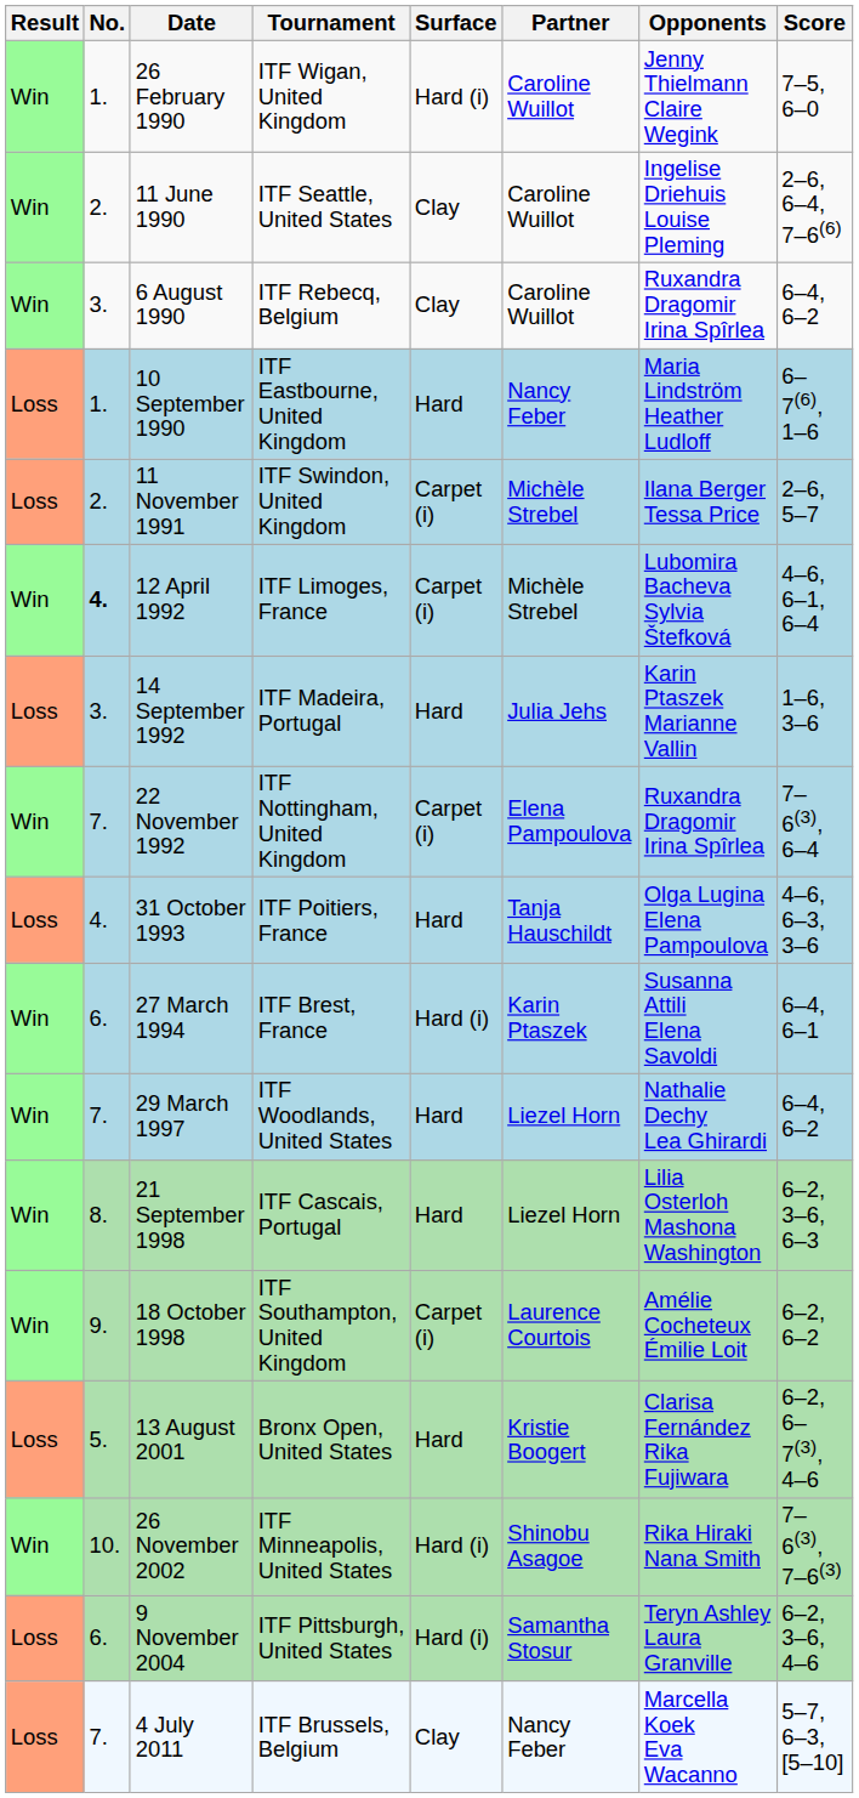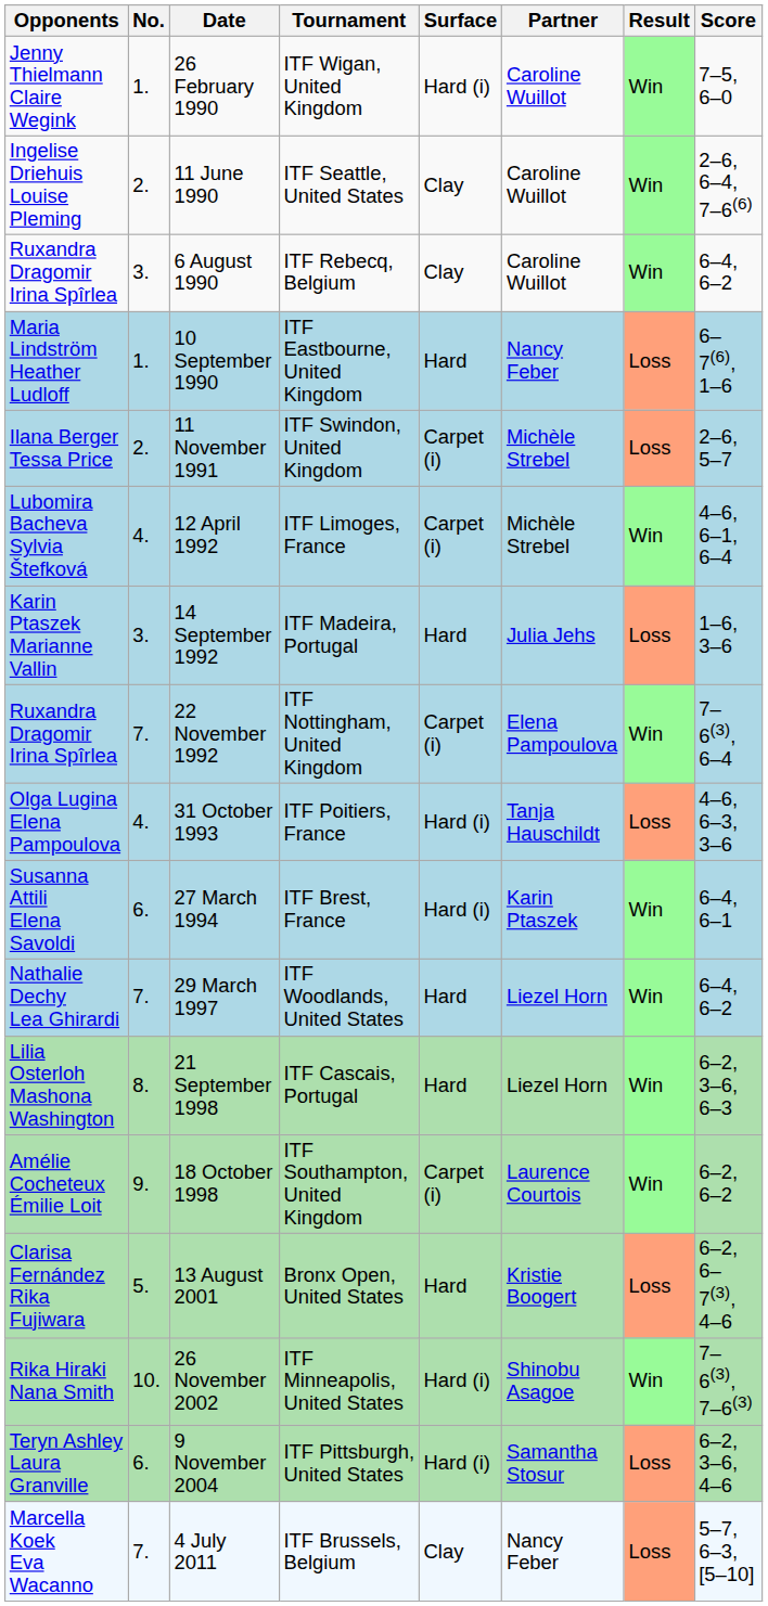 <table class="sortable wikitable">
 <tr>
-<th>Result</th>
+<th>Opponents</th>
 <th>No.</th>
 <th>Date</th>
 <th>Tournament</th>
 <th>Surface</th>
 <th>Partner</th>
-<th>Opponents</th>
+<th>Result</th>
 <th class="unsortable">Score</th>
 </tr>
 <tr>
-<td style="background:#98fb98;">Win</td>
+<td> <a href='#'>Jenny Thielmann</a> <br>  <a href='#'>Claire Wegink</a></td>
 <td>1.</td>
 <td>26 February 1990</td>
 <td>ITF Wigan, United Kingdom</td>
 <td>Hard (i)</td>
 <td> <a href='#'>Caroline Wuillot</a></td>
-<td> <a href='#'>Jenny Thielmann</a> <br>  <a href='#'>Claire Wegink</a></td>
+<td style="background:#98fb98;">Win</td>
 <td>7–5, 6–0</td>
 </tr>
 <tr>
-<td style="background:#98fb98;">Win</td>
+<td> <a href='#'>Ingelise Driehuis</a> <br>  <a href='#'>Louise Pleming</a></td>
 <td>2.</td>
 <td>11 June 1990</td>
 <td>ITF Seattle, United States</td>
 <td>Clay</td>
 <td> Caroline Wuillot</td>
-<td> <a href='#'>Ingelise Driehuis</a> <br>  <a href='#'>Louise Pleming</a></td>
+<td style="background:#98fb98;">Win</td>
 <td>2–6, 6–4, 7–6<sup>(6)</sup></td>
 </tr>
 <tr>
-<td style="background:#98fb98;">Win</td>
+<td> <a href='#'>Ruxandra Dragomir</a> <br>  <a href='#'>Irina Spîrlea</a></td>
 <td>3.</td>
 <td>6 August 1990</td>
 <td>ITF Rebecq, Belgium</td>
 <td>Clay</td>
 <td> Caroline Wuillot</td>
-<td> <a href='#'>Ruxandra Dragomir</a> <br>  <a href='#'>Irina Spîrlea</a></td>
+<td style="background:#98fb98;">Win</td>
 <td>6–4, 6–2</td>
 </tr>
 <tr style="background:lightblue;">
-<td style="background:#ffa07a;">Loss</td>
+<td> <a href='#'>Maria Lindström</a> <br>  <a href='#'>Heather Ludloff</a></td>
 <td>1.</td>
 <td>10 September 1990</td>
 <td>ITF Eastbourne, United Kingdom</td>
 <td>Hard</td>
 <td> <a href='#'>Nancy Feber</a></td>
-<td> <a href='#'>Maria Lindström</a> <br>  <a href='#'>Heather Ludloff</a></td>
+<td style="background:#ffa07a;">Loss</td>
 <td>6–7<sup>(6)</sup>, 1–6</td>
 </tr>
 <tr style="background:lightblue;">
-<td style="background:#ffa07a;">Loss</td>
+<td> <a href='#'>Ilana Berger</a> <br>  <a href='#'>Tessa Price</a></td>
 <td>2.</td>
 <td>11 November 1991</td>
 <td>ITF Swindon, United Kingdom</td>
 <td>Carpet (i)</td>
 <td> <a href='#'>Michèle Strebel</a></td>
-<td> <a href='#'>Ilana Berger</a> <br>  <a href='#'>Tessa Price</a></td>
+<td style="background:#ffa07a;">Loss</td>
 <td>2–6, 5–7</td>
 </tr>
 <tr bgcolor="lightblue">
-<td style="background:#98fb98;">Win</td>
-<td><strong>4.</strong></td>
+<td> <a href='#'>Lubomira Bacheva</a> <br>  <a href='#'>Sylvia Štefková</a></td>
+<td>4.</td>
 <td>12 April 1992</td>
 <td>ITF Limoges, France</td>
 <td>Carpet (i)</td>
 <td> Michèle Strebel</td>
-<td> <a href='#'>Lubomira Bacheva</a> <br>  <a href='#'>Sylvia Štefková</a></td>
+<td style="background:#98fb98;">Win</td>
 <td>4–6, 6–1, 6–4</td>
 </tr>
 <tr style="background:lightblue;">
-<td style="background:#ffa07a;">Loss</td>
+<td> <a href='#'>Karin Ptaszek</a> <br>  <a href='#'>Marianne Vallin</a></td>
 <td>3.</td>
 <td>14 September 1992</td>
 <td>ITF Madeira, Portugal</td>
 <td>Hard</td>
 <td> <a href='#'>Julia Jehs</a></td>
-<td> <a href='#'>Karin Ptaszek</a> <br>  <a href='#'>Marianne Vallin</a></td>
+<td style="background:#ffa07a;">Loss</td>
 <td>1–6, 3–6</td>
 </tr>
 <tr bgcolor="lightblue">
-<td style="background:#98fb98;">Win</td>
+<td> <a href='#'>Ruxandra Dragomir</a><br> <a href='#'>Irina Spîrlea</a></td>
 <td>7.</td>
 <td>22 November 1992</td>
 <td>ITF Nottingham, United Kingdom</td>
 <td>Carpet (i)</td>
 <td> <a href='#'>Elena Pampoulova</a></td>
-<td> <a href='#'>Ruxandra Dragomir</a><br> <a href='#'>Irina Spîrlea</a></td>
+<td style="background:#98fb98;">Win</td>
 <td>7–6<sup>(3)</sup>, 6–4</td>
 </tr>
 <tr bgcolor="lightblue">
-<td style="background:#ffa07a;">Loss</td>
+<td> <a href='#'>Olga Lugina</a> <br>  <a href='#'>Elena Pampoulova</a></td>
 <td>4.</td>
 <td>31 October 1993</td>
 <td>ITF Poitiers, France</td>
-<td>Hard</td>
+<td>Hard (i)</td>
 <td> <a href='#'>Tanja Hauschildt</a></td>
-<td> <a href='#'>Olga Lugina</a> <br>  <a href='#'>Elena Pampoulova</a></td>
+<td style="background:#ffa07a;">Loss</td>
 <td>4–6, 6–3, 3–6</td>
 </tr>
 <tr bgcolor="lightblue">
-<td style="background:#98fb98;">Win</td>
+<td> <a href='#'>Susanna Attili</a> <br>  <a href='#'>Elena Savoldi</a></td>
 <td>6.</td>
 <td>27 March 1994</td>
 <td>ITF Brest, France</td>
 <td>Hard (i)</td>
 <td> <a href='#'>Karin Ptaszek</a></td>
-<td> <a href='#'>Susanna Attili</a> <br>  <a href='#'>Elena Savoldi</a></td>
+<td style="background:#98fb98;">Win</td>
 <td>6–4, 6–1</td>
 </tr>
 <tr bgcolor="lightblue">
-<td style="background:#98fb98;">Win</td>
+<td> <a href='#'>Nathalie Dechy</a> <br>  <a href='#'>Lea Ghirardi</a></td>
 <td>7.</td>
 <td>29 March 1997</td>
 <td>ITF Woodlands, United States</td>
 <td>Hard</td>
 <td> <a href='#'>Liezel Horn</a></td>
-<td> <a href='#'>Nathalie Dechy</a> <br>  <a href='#'>Lea Ghirardi</a></td>
+<td style="background:#98fb98;">Win</td>
 <td>6–4, 6–2</td>
 </tr>
 <tr bgcolor=#ADDFAD>
-<td style="background:#98fb98;">Win</td>
+<td> <a href='#'>Lilia Osterloh</a> <br>  <a href='#'>Mashona Washington</a></td>
 <td>8.</td>
 <td>21 September 1998</td>
 <td>ITF Cascais, Portugal</td>
 <td>Hard</td>
 <td> Liezel Horn</td>
-<td> <a href='#'>Lilia Osterloh</a> <br>  <a href='#'>Mashona Washington</a></td>
+<td style="background:#98fb98;">Win</td>
 <td>6–2, 3–6, 6–3</td>
 </tr>
 <tr bgcolor=#ADDFAD>
-<td style="background:#98fb98;">Win</td>
+<td> <a href='#'>Amélie Cocheteux</a> <br>  <a href='#'>Émilie Loit</a></td>
 <td>9.</td>
 <td>18 October 1998</td>
 <td>ITF Southampton, United Kingdom</td>
 <td>Carpet (i)</td>
 <td> <a href='#'>Laurence Courtois</a></td>
-<td> <a href='#'>Amélie Cocheteux</a> <br>  <a href='#'>Émilie Loit</a></td>
+<td style="background:#98fb98;">Win</td>
 <td>6–2, 6–2</td>
 </tr>
 <tr bgcolor="#ADDFAD">
-<td style="background:#ffa07a;">Loss</td>
+<td> <a href='#'>Clarisa Fernández</a> <br>  <a href='#'>Rika Fujiwara</a></td>
 <td>5.</td>
 <td>13 August 2001</td>
 <td>Bronx Open, United States</td>
 <td>Hard</td>
 <td> <a href='#'>Kristie Boogert</a></td>
-<td> <a href='#'>Clarisa Fernández</a> <br>  <a href='#'>Rika Fujiwara</a></td>
+<td style="background:#ffa07a;">Loss</td>
 <td>6–2, 6–7<sup>(3)</sup>, 4–6</td>
 </tr>
 <tr bgcolor=#ADDFAD>
-<td style="background:#98fb98;">Win</td>
+<td> <a href='#'>Rika Hiraki</a> <br>  <a href='#'>Nana Smith</a></td>
 <td>10.</td>
 <td>26 November 2002</td>
 <td>ITF Minneapolis, United States</td>
 <td>Hard (i)</td>
 <td> <a href='#'>Shinobu Asagoe</a></td>
-<td> <a href='#'>Rika Hiraki</a> <br>  <a href='#'>Nana Smith</a></td>
+<td style="background:#98fb98;">Win</td>
 <td>7–6<sup>(3)</sup>, 7–6<sup>(3)</sup></td>
 </tr>
 <tr bgcolor=addfad>
-<td style="background:#ffa07a;">Loss</td>
+<td> <a href='#'>Teryn Ashley</a> <br>  <a href='#'>Laura Granville</a></td>
 <td>6.</td>
 <td>9 November 2004</td>
 <td>ITF Pittsburgh, United States</td>
 <td>Hard (i)</td>
 <td> <a href='#'>Samantha Stosur</a></td>
-<td> <a href='#'>Teryn Ashley</a> <br>  <a href='#'>Laura Granville</a></td>
+<td style="background:#ffa07a;">Loss</td>
 <td>6–2, 3–6, 4–6</td>
 </tr>
 <tr style="background:#f0f8ff;">
-<td style="background:#ffa07a;">Loss</td>
+<td> <a href='#'>Marcella Koek</a> <br>  <a href='#'>Eva Wacanno</a></td>
 <td>7.</td>
 <td>4 July 2011</td>
 <td>ITF Brussels, Belgium</td>
 <td>Clay</td>
 <td> Nancy Feber</td>
-<td> <a href='#'>Marcella Koek</a> <br>  <a href='#'>Eva Wacanno</a></td>
+<td style="background:#ffa07a;">Loss</td>
 <td>5–7, 6–3, [5–10]</td>
 </tr>
 </table>
